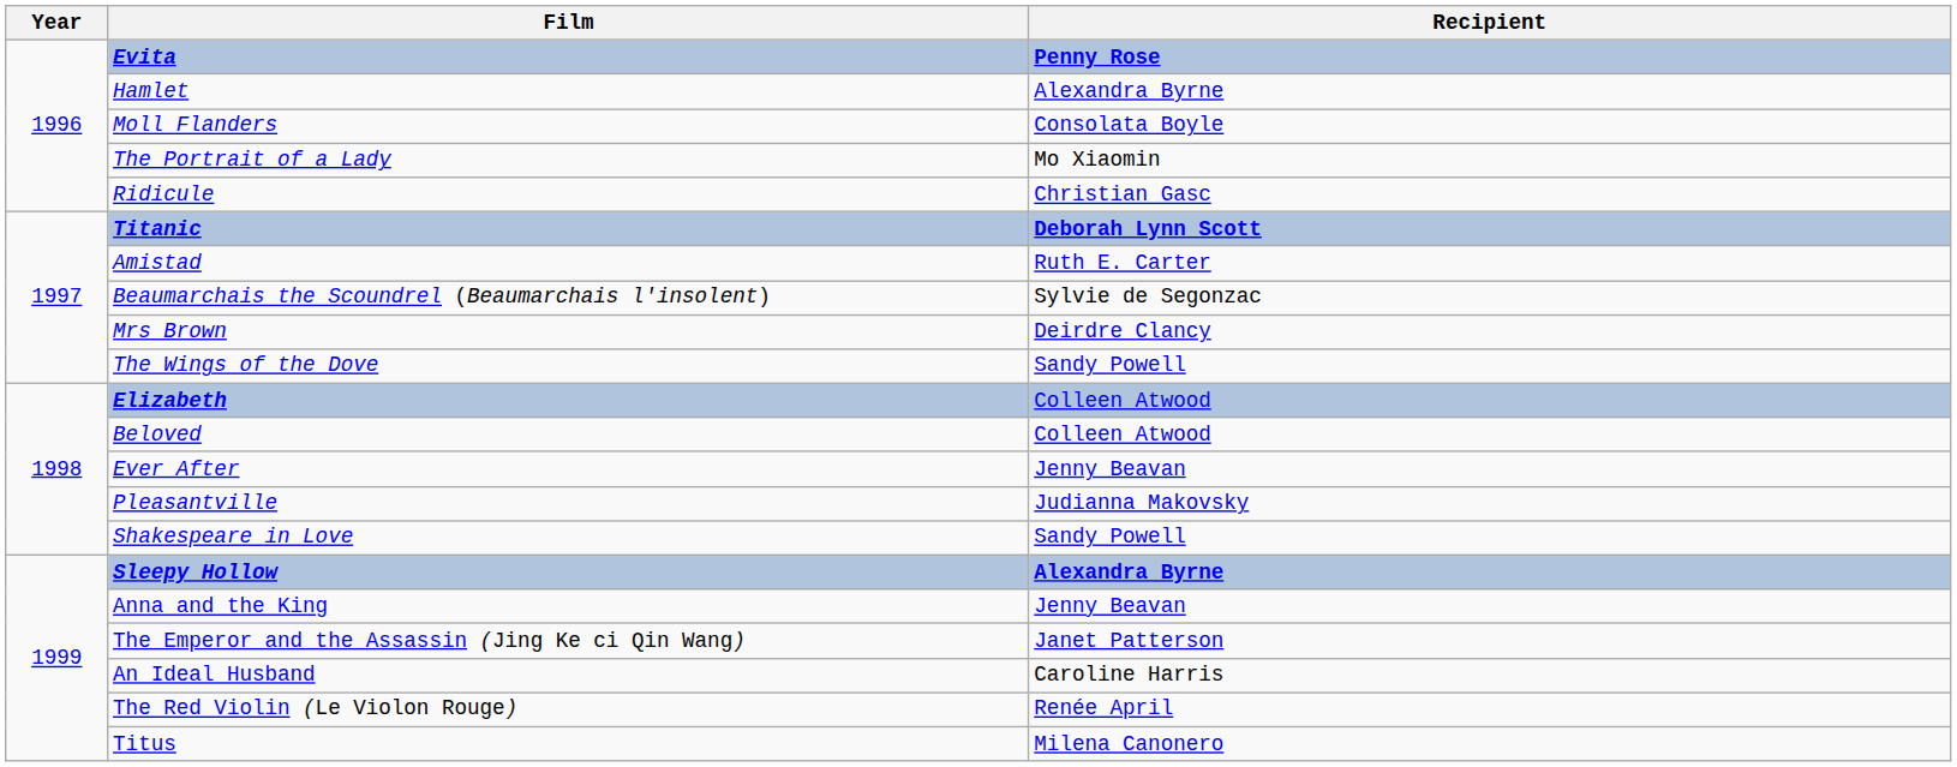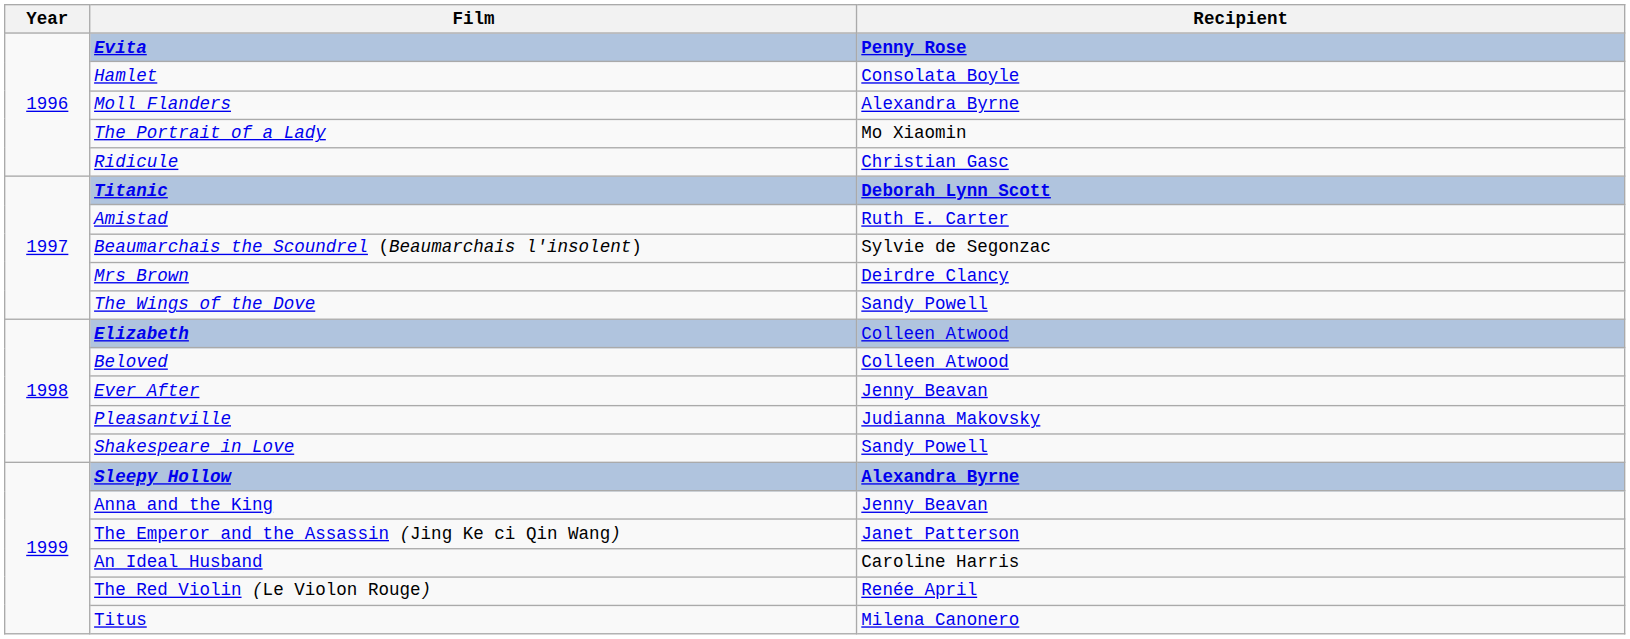 <table class="wikitable" style="width:95%;" cellpadding="5">
 <tr>
 <th style="width:5%;">Year</th>
 <th style="width:45%;">Film</th>
 <th style="width:45%;">Recipient</th>
 </tr>
 <tr>
 <td rowspan="5" style="text-align:center;"><a href='#'>1996</a></td>
 <td style="background:#B0C4DE;"><strong><em><a href='#'>Evita</a></em></strong></td>
 <td style="background:#B0C4DE;"><strong><a href='#'>Penny Rose</a></strong></td>
 </tr>
 <tr>
 <td><em><a href='#'>Hamlet</a></em></td>
-<td><a href='#'>Alexandra Byrne</a></td>
+<td><a href='#'>Consolata Boyle</a></td>
 </tr>
 <tr>
 <td><em><a href='#'>Moll Flanders</a></em></td>
-<td><a href='#'>Consolata Boyle</a></td>
+<td><a href='#'>Alexandra Byrne</a></td>
 </tr>
 <tr>
 <td><em><a href='#'>The Portrait of a Lady</a></em></td>
 <td>Mo Xiaomin</td>
 </tr>
 <tr>
 <td><em><a href='#'>Ridicule</a></em></td>
 <td><a href='#'>Christian Gasc</a></td>
 </tr>
 <tr>
 <td rowspan="5" style="text-align:center;"><a href='#'>1997</a></td>
 <td style="background:#B0C4DE;"><strong><em><a href='#'>Titanic</a></em></strong></td>
 <td style="background:#B0C4DE;"><strong><a href='#'>Deborah Lynn Scott</a></strong></td>
 </tr>
 <tr>
 <td><em><a href='#'>Amistad</a></em></td>
 <td><a href='#'>Ruth E. Carter</a></td>
 </tr>
 <tr>
 <td><em><a href='#'>Beaumarchais the Scoundrel</a></em> (<em>Beaumarchais l'insolent</em>)</td>
 <td>Sylvie de Segonzac</td>
 </tr>
 <tr>
 <td><em><a href='#'>Mrs Brown</a></em></td>
 <td><a href='#'>Deirdre Clancy</a></td>
 </tr>
 <tr>
 <td><em><a href='#'>The Wings of the Dove</a></em></td>
 <td><a href='#'>Sandy Powell</a></td>
 </tr>
 <tr>
 <td rowspan="5" style="text-align:center;"><a href='#'>1998</a></td>
 <td style="background:#B0C4DE;"><strong><em><a href='#'>Elizabeth</a></em></strong></td>
 <td style="background:#B0C4DE;"></strong><a href='#'>Colleen Atwood</a><strong></td>
 </tr>
 <tr>
 <td><em><a href='#'>Beloved</a></em></td>
 <td><a href='#'>Colleen Atwood</a></td>
 </tr>
 <tr>
 <td><em><a href='#'>Ever After</a></em></td>
 <td><a href='#'>Jenny Beavan</a></td>
 </tr>
 <tr>
 <td><em><a href='#'>Pleasantville</a></em></td>
 <td><a href='#'>Judianna Makovsky</a></td>
 </tr>
 <tr>
 <td><em><a href='#'>Shakespeare in Love</a></em></td>
 <td><a href='#'>Sandy Powell</a></td>
 </tr>
 <tr>
 <td rowspan="6" style="text-align:center;"><a href='#'>1999</a></td>
 <td style="background:#B0C4DE;"><strong> <em><a href='#'>Sleepy Hollow</a><strong><em></td>
 <td style="background:#B0C4DE;"><strong><a href='#'>Alexandra Byrne</a></strong></td>
 </tr>
 <tr>
 <td></em><a href='#'>Anna and the King</a><em></td>
 <td><a href='#'>Jenny Beavan</a></td>
 </tr>
 <tr>
 <td></em><a href='#'>The Emperor and the Assassin</a><em> (</em>Jing Ke ci Qin Wang<em>)</td>
 <td><a href='#'>Janet Patterson</a></td>
 </tr>
 <tr>
 <td></em><a href='#'>An Ideal Husband</a><em></td>
 <td>Caroline Harris</td>
 </tr>
 <tr>
 <td></em><a href='#'>The Red Violin</a><em> (</em>Le Violon Rouge<em>)</td>
 <td><a href='#'>Renée April</a></td>
 </tr>
 <tr>
 <td></em><a href='#'>Titus</a><em></td>
 <td><a href='#'>Milena Canonero</a></td>
 </tr>
 </table>
